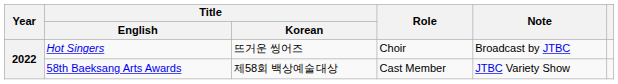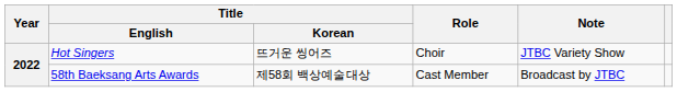 <table class="wikitable sortable plainrowheaders" style="text-align:left; font-size:100%; padding:0 auto; width:100%; margin:auto">
 <tr>
 <th scope="col" rowspan="2">Year</th>
 <th scope="col" colspan="2">Title</th>
 <th scope="col" rowspan="2">Role</th>
 <th scope="col" rowspan="2">Note</th>
 <th scope="col" rowspan="2" class="unsortable"></th>
 </tr>
 <tr>
 <th>English</th>
 <th>Korean</th>
 </tr>
 <tr>
 <th scope="row" rowspan="2">2022</th>
 <td><em><a href='#'>Hot Singers</a></em></td>
 <td>뜨거운 씽어즈</td>
 <td>Choir</td>
-<td>Broadcast by <a href='#'>JTBC</a></td>
+<td><a href='#'>JTBC</a> Variety Show</td>
 <td></td>
 </tr>
 <tr>
 <td><a href='#'>58th Baeksang Arts Awards</a></td>
 <td>제58회 백상예술대상</td>
 <td>Cast Member</td>
-<td><a href='#'>JTBC</a> Variety Show</td>
+<td>Broadcast by <a href='#'>JTBC</a></td>
 <td></td>
 </tr>
 </table>
